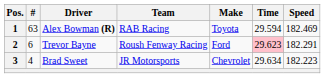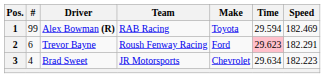 <table class="wikitable" style="font-size:95%">
 <tr>
 <th>Pos.</th>
 <th>#</th>
 <th>Driver</th>
 <th>Team</th>
 <th>Make</th>
 <th>Time</th>
 <th>Speed</th>
 </tr>
 <tr>
 <th>1</th>
-<td>63</td>
+<td>99</td>
 <td><a href='#'>Alex Bowman</a> <strong>(R)</strong></td>
 <td><a href='#'>RAB Racing</a></td>
 <td><a href='#'>Toyota</a></td>
 <td>29.594</td>
 <td>182.469</td>
 </tr>
 <tr>
 <th>2</th>
 <td>6</td>
 <td><a href='#'>Trevor Bayne</a></td>
 <td><a href='#'>Roush Fenway Racing</a></td>
 <td><a href='#'>Ford</a></td>
 <td style="background: pink;">29.623</td>
 <td>182.291</td>
 </tr>
 <tr>
 <th>3</th>
 <td>4</td>
 <td><a href='#'>Brad Sweet</a></td>
 <td><a href='#'>JR Motorsports</a></td>
 <td><a href='#'>Chevrolet</a></td>
 <td>29.634</td>
 <td>182.223</td>
 </tr>
 <tr>
 <th colspan="7"></th>
 </tr>
 </table>
